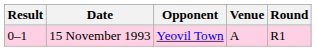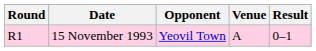 <table class="wikitable">
 <tr>
-<th>Result</th>
+<th>Round</th>
 <th>Date</th>
 <th>Opponent</th>
 <th>Venue</th>
-<th>Round</th>
+<th>Result</th>
 </tr>
 <tr style="background-color: #ffd0e3;">
-<td>0–1</td>
+<td>R1</td>
 <td>15 November 1993</td>
 <td><a href='#'>Yeovil Town</a></td>
 <td>A</td>
-<td>R1</td>
+<td>0–1</td>
 </tr>
 </table>
